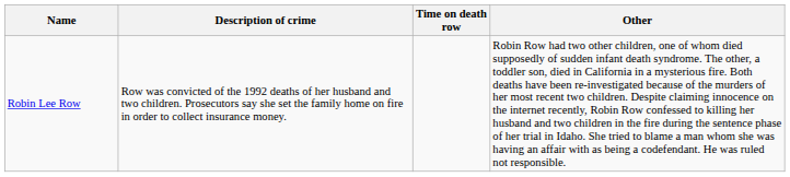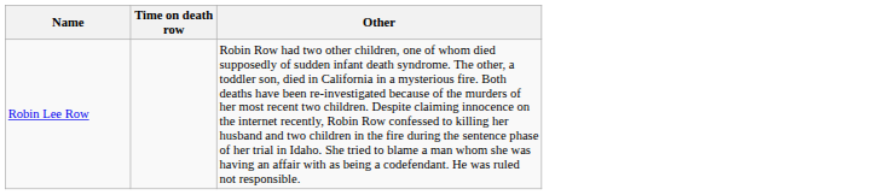 <table class="wikitable sortable">
 <tr>
 <th style="width:150px;"><strong>Name</strong></th>
-<th style="width:400px;"><strong>Description of crime</strong></th>
 <th style="width:100px;"><strong>Time on death row</strong></th>
 <th style="width:400px;"><strong>Other</strong></th>
 </tr>
 <tr>
 <td><a href='#'>Robin Lee Row</a></td>
-<td>Row was convicted of the 1992 deaths of her husband and two children. Prosecutors say she set the family home on fire in order to collect insurance money.</td>
 <td></td>
 <td>Robin Row had two other children, one of whom died supposedly of sudden infant death syndrome. The other, a toddler son, died in California in a mysterious fire. Both deaths have been re-investigated because of the murders of her most recent two children. Despite claiming innocence on the internet recently, Robin Row confessed to killing her husband and two children in the fire during the sentence phase of her trial in Idaho. She tried to blame a man whom she was having an affair with as being a codefendant. He was ruled not responsible.</td>
 </tr>
 </table>
